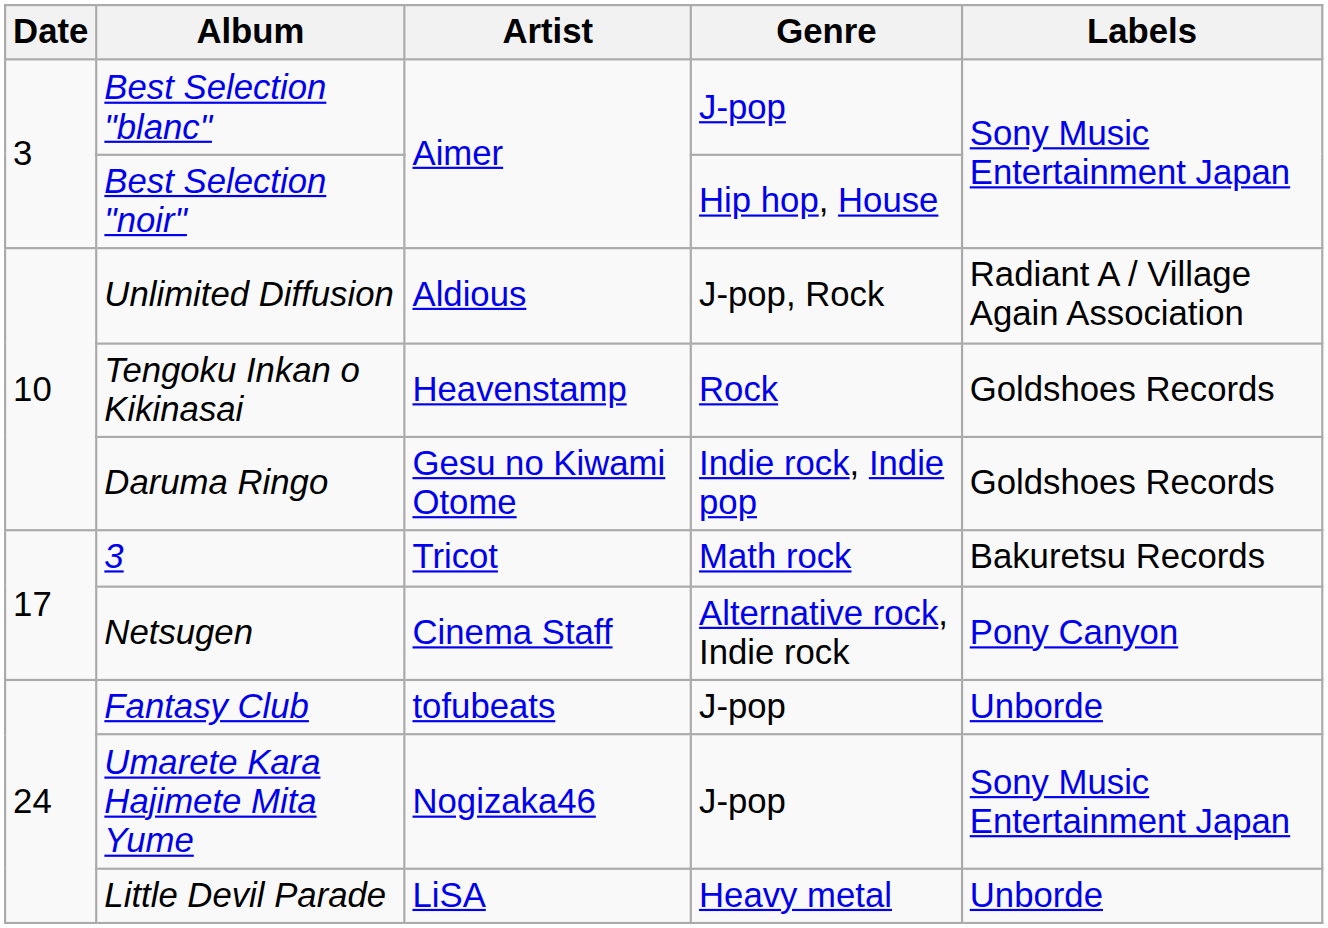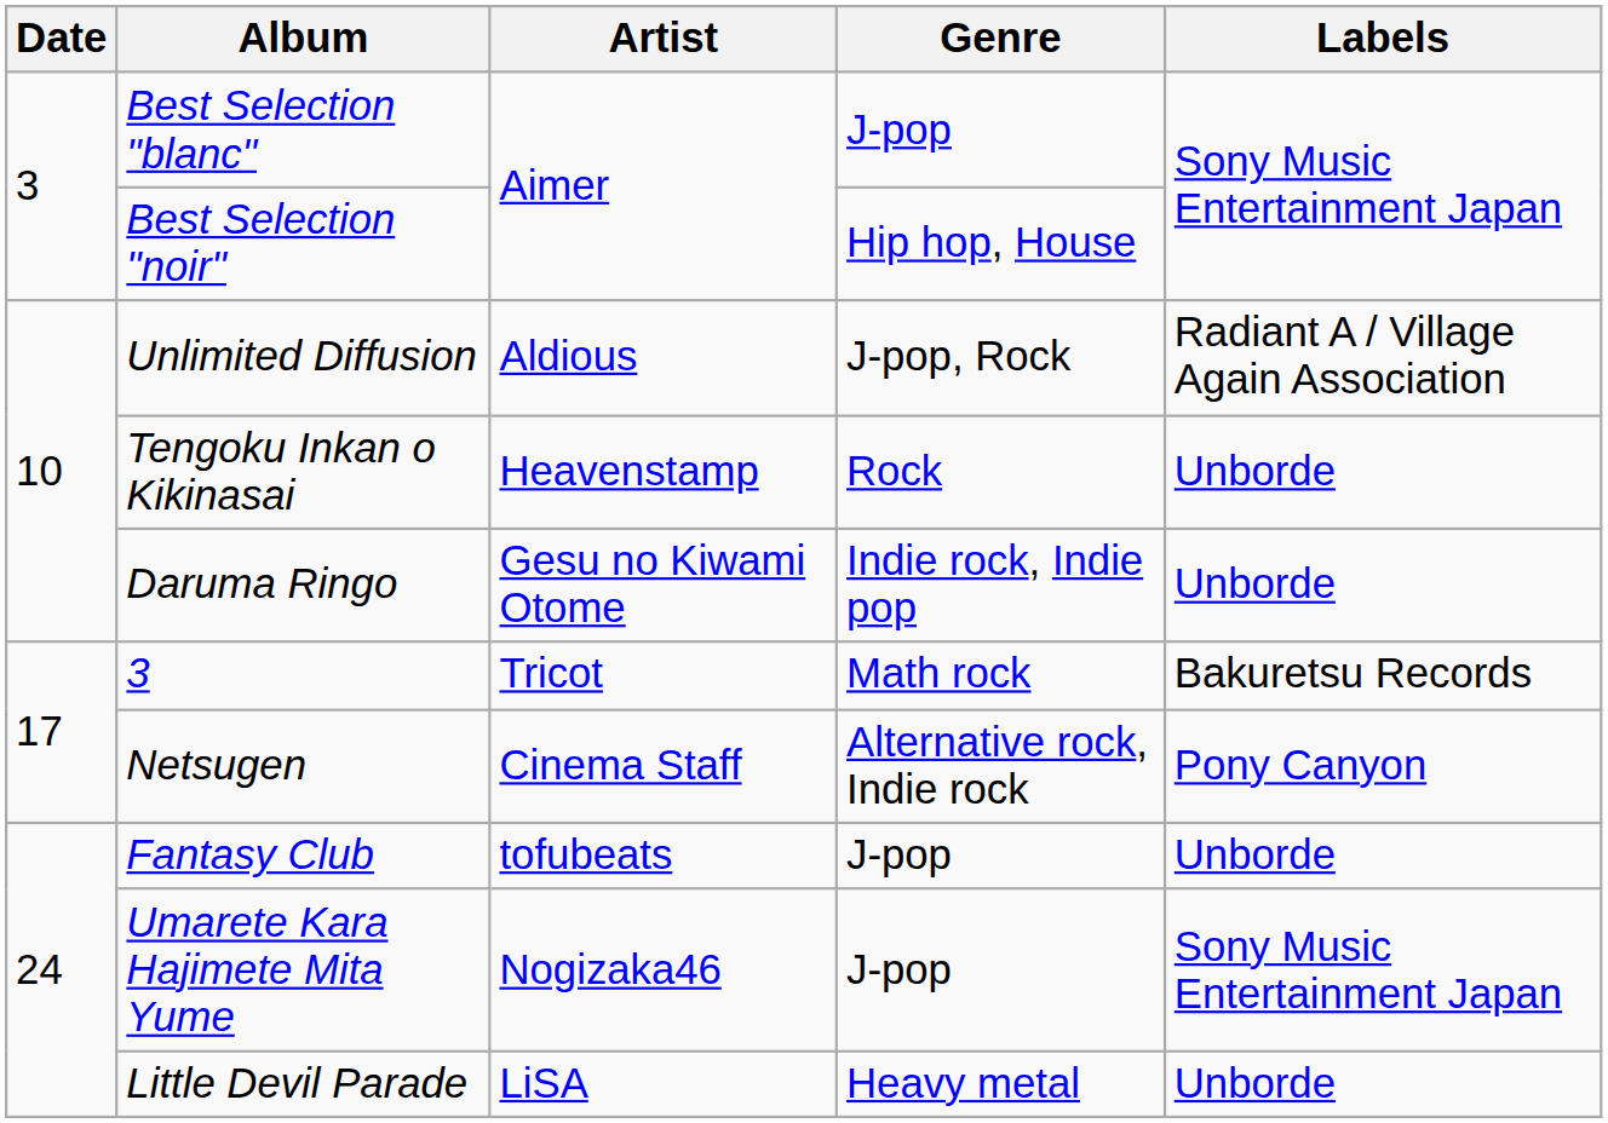 <table class="wikitable">
 <tr>
 <th>Date</th>
 <th>Album</th>
 <th>Artist</th>
 <th>Genre</th>
 <th>Labels</th>
 </tr>
 <tr>
 <td rowspan="2">3</td>
 <td><em><a href='#'>Best Selection "blanc"</a></em></td>
 <td rowspan="2"><a href='#'>Aimer</a></td>
 <td><a href='#'>J-pop</a></td>
 <td rowspan="2"><a href='#'>Sony Music Entertainment Japan</a></td>
 </tr>
 <tr>
 <td><em><a href='#'>Best Selection "noir"</a></em></td>
 <td><a href='#'>Hip hop</a>, <a href='#'>House</a></td>
 </tr>
 <tr>
 <td rowspan="3">10</td>
 <td><em>Unlimited Diffusion</em></td>
 <td><a href='#'>Aldious</a></td>
 <td>J-pop, Rock</td>
 <td>Radiant A / Village Again Association</td>
 </tr>
 <tr>
 <td><em>Tengoku Inkan o Kikinasai</em></td>
 <td><a href='#'>Heavenstamp</a></td>
 <td><a href='#'>Rock</a></td>
-<td>Goldshoes Records</td>
+<td><a href='#'>Unborde</a></td>
 </tr>
 <tr>
 <td><em>Daruma Ringo</em></td>
 <td><a href='#'>Gesu no Kiwami Otome</a></td>
 <td><a href='#'>Indie rock</a>, <a href='#'>Indie pop</a></td>
-<td>Goldshoes Records</td>
+<td><a href='#'>Unborde</a></td>
 </tr>
 <tr>
 <td rowspan="2">17</td>
 <td><em><a href='#'>3</a></em></td>
 <td><a href='#'>Tricot</a></td>
 <td><a href='#'>Math rock</a></td>
 <td>Bakuretsu Records</td>
 </tr>
 <tr>
 <td><em>Netsugen</em></td>
 <td><a href='#'>Cinema Staff</a></td>
 <td><a href='#'>Alternative rock</a>, Indie rock</td>
 <td><a href='#'>Pony Canyon</a></td>
 </tr>
 <tr>
 <td rowspan="3">24</td>
 <td><em><a href='#'>Fantasy Club</a></em></td>
 <td><a href='#'>tofubeats</a></td>
 <td>J-pop</td>
 <td><a href='#'>Unborde</a></td>
 </tr>
 <tr>
 <td><em><a href='#'>Umarete Kara Hajimete Mita Yume</a></em></td>
 <td><a href='#'>Nogizaka46</a></td>
 <td>J-pop</td>
 <td><a href='#'>Sony Music Entertainment Japan</a></td>
 </tr>
 <tr>
 <td><em>Little Devil Parade</em></td>
 <td><a href='#'>LiSA</a></td>
 <td><a href='#'>Heavy metal</a></td>
 <td><a href='#'>Unborde</a></td>
 </tr>
 </table>
